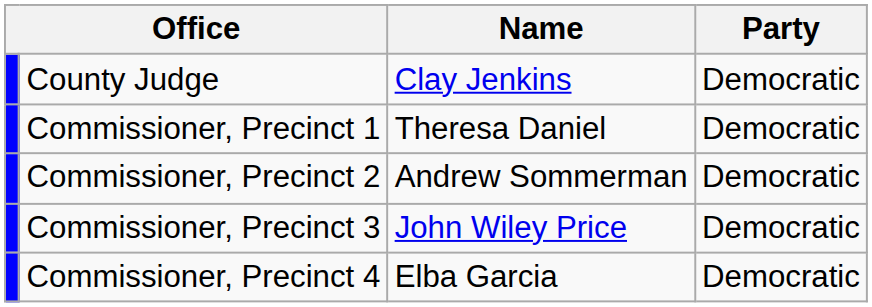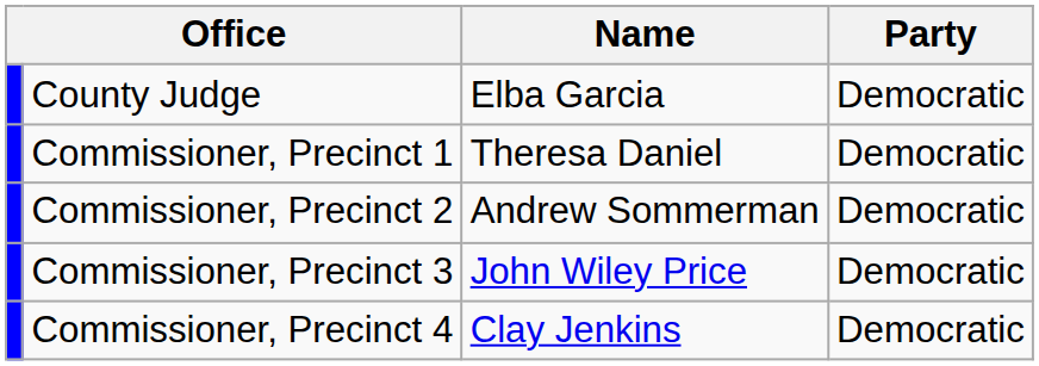 <table class="wikitable">
 <tr>
 <th colspan="2">Office</th>
 <th>Name</th>
 <th>Party</th>
 </tr>
 <tr>
 <td bgcolor=blue></td>
 <td>County Judge</td>
-<td><a href='#'>Clay Jenkins</a></td>
+<td>Elba Garcia</td>
 <td>Democratic</td>
 </tr>
 <tr>
 <td bgcolor=blue></td>
 <td>Commissioner, Precinct 1</td>
 <td>Theresa Daniel</td>
 <td>Democratic</td>
 </tr>
 <tr>
 <td bgcolor=blue></td>
 <td>Commissioner, Precinct 2</td>
 <td>Andrew Sommerman</td>
 <td>Democratic</td>
 </tr>
 <tr>
 <td bgcolor=blue></td>
 <td>Commissioner, Precinct 3</td>
 <td><a href='#'>John Wiley Price</a></td>
 <td>Democratic</td>
 </tr>
 <tr>
 <td bgcolor=blue></td>
 <td>Commissioner, Precinct 4</td>
-<td>Elba Garcia</td>
+<td><a href='#'>Clay Jenkins</a></td>
 <td>Democratic</td>
 </tr>
 </table>
